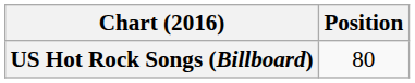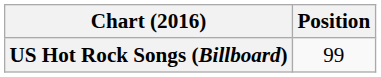 <table class="wikitable sortable plainrowheaders" style="text-align:center">
 <tr>
 <th scope="col">Chart (2016)</th>
 <th scope="col">Position</th>
 </tr>
 <tr>
 <th scope="row">US Hot Rock Songs (<em>Billboard</em>)</th>
-<td>80</td>
+<td>99</td>
 </tr>
 </table>
